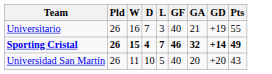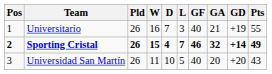 <table class="wikitable">
 <tr>
+<th><abbr>Pos</abbr></th>
 <th>Team</th>
 <th><abbr>Pld</abbr></th>
 <th><abbr>W</abbr></th>
 <th><abbr>D</abbr></th>
 <th><abbr>L</abbr></th>
 <th><abbr>GF</abbr></th>
 <th><abbr>GA</abbr></th>
 <th><abbr>GD</abbr></th>
 <th><abbr>Pts</abbr></th>
 </tr>
 <tr>
+<td>1</td>
 <td><a href='#'>Universitario</a></td>
 <td>26</td>
 <td>16</td>
 <td>7</td>
 <td>3</td>
 <td>40</td>
 <td>21</td>
 <td>+19</td>
 <td>55</td>
 </tr>
 <tr>
+<td><strong>2</strong></td>
 <td><strong><a href='#'>Sporting Cristal</a></strong></td>
 <td><strong>26</strong></td>
 <td><strong>15</strong></td>
 <td><strong>4</strong></td>
 <td><strong>7</strong></td>
 <td><strong>46</strong></td>
 <td><strong>32</strong></td>
 <td><strong>+14</strong></td>
 <td><strong>49</strong></td>
 </tr>
 <tr>
+<td>3</td>
 <td><a href='#'>Universidad San Martín</a></td>
 <td>26</td>
 <td>11</td>
 <td>10</td>
 <td>5</td>
 <td>40</td>
 <td>20</td>
 <td>+20</td>
 <td>43</td>
 </tr>
 </table>
